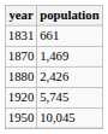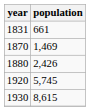 <table class="wikitable">
 <tr>
 <th>year</th>
 <th>population</th>
 </tr>
 <tr>
 <td>1831</td>
 <td>661 </td>
 </tr>
 <tr>
 <td>1870</td>
 <td>1,469 </td>
 </tr>
 <tr>
 <td>1880</td>
 <td>2,426</td>
 </tr>
 <tr>
 <td>1920</td>
 <td>5,745</td>
 </tr>
 <tr>
-<td>1950</td>
-<td>10,045</td>
+<td>1930</td>
+<td>8,615</td>
 </tr>
 <tr>
 </tr>
 </table>
